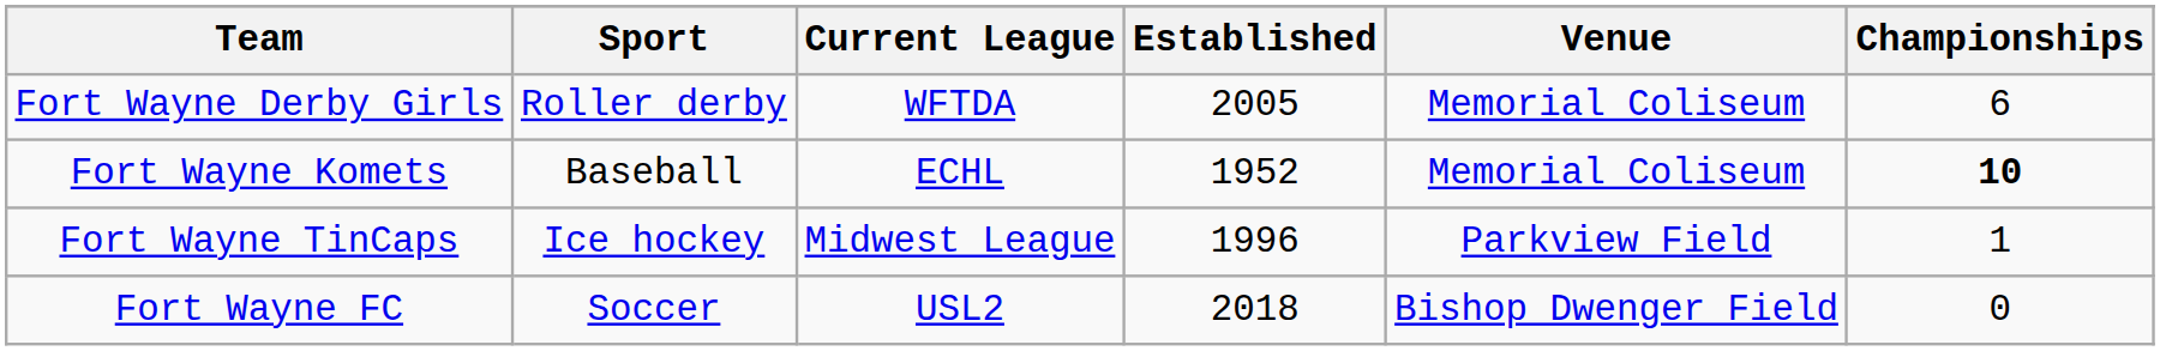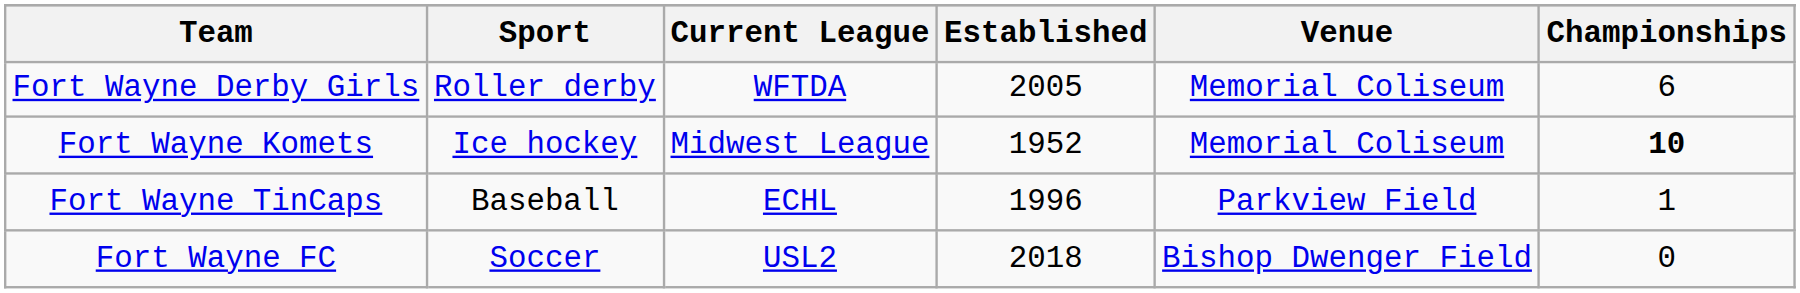 <table class="wikitable sortable" style="font-size:100%;text-align:center;line-height:135%">
 <tr>
 </tr>
 <tr>
 <th>Team</th>
 <th>Sport</th>
 <th>Current League</th>
 <th>Established</th>
 <th>Venue</th>
 <th>Championships</th>
 </tr>
 <tr>
 <td><a href='#'>Fort Wayne Derby Girls</a></td>
 <td><a href='#'>Roller derby</a></td>
 <td><a href='#'>WFTDA</a></td>
 <td>2005</td>
 <td><a href='#'>Memorial Coliseum</a></td>
 <td>6</td>
 </tr>
 <tr>
 <td><a href='#'>Fort Wayne Komets</a></td>
-<td>Baseball</td>
-<td><a href='#'>ECHL</a></td>
+<td><a href='#'>Ice hockey</a></td>
+<td><a href='#'>Midwest League</a></td>
 <td>1952</td>
 <td><a href='#'>Memorial Coliseum</a></td>
 <td><strong>10</strong></td>
 </tr>
 <tr>
 <td><a href='#'>Fort Wayne TinCaps</a></td>
-<td><a href='#'>Ice hockey</a></td>
-<td><a href='#'>Midwest League</a></td>
+<td>Baseball</td>
+<td><a href='#'>ECHL</a></td>
 <td>1996</td>
 <td><a href='#'>Parkview Field</a></td>
 <td>1</td>
 </tr>
 <tr>
 <td><a href='#'>Fort Wayne FC</a></td>
 <td><a href='#'>Soccer</a></td>
 <td><a href='#'>USL2</a></td>
 <td>2018</td>
 <td><a href='#'>Bishop Dwenger Field</a></td>
 <td>0</td>
 </tr>
 </table>
